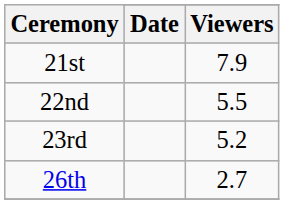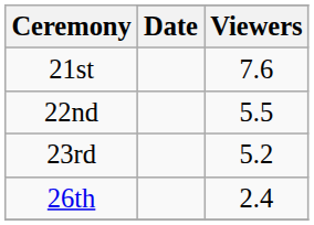 <table class="wikitable" style="text-align: center">
 <tr>
 <th scope="col" rowspan="2">Ceremony</th>
 </tr>
 <tr>
 <th scope="col">Date</th>
 <th scope="col">Viewers</th>
 </tr>
 <tr>
 <td>21st</td>
 <td></td>
-<td>7.9</td>
+<td>7.6</td>
 </tr>
 <tr>
 <td>22nd</td>
 <td></td>
 <td>5.5</td>
 </tr>
 <tr>
 <td>23rd</td>
 <td></td>
 <td>5.2</td>
 </tr>
 <tr>
 <td><a href='#'>26th</a></td>
 <td></td>
-<td>2.7</td>
+<td>2.4</td>
 </tr>
 <tr>
 </tr>
 </table>
